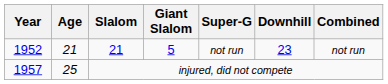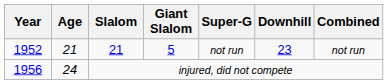 <table class=wikitable style="text-align:center">
 <tr>
 <th>  Year  </th>
 <th> Age </th>
 <th> Slalom </th>
 <th>Giant<br> Slalom </th>
 <th>Super-G</th>
 <th>Downhill</th>
 <th>Combined</th>
 </tr>
 <tr>
 <td><a href='#'>1952</a></td>
 <td><em>21</em></td>
 <td><a href='#'>21</a></td>
 <td><a href='#'>5</a></td>
 <td><small><em>not run</em></small></td>
 <td><a href='#'>23</a></td>
 <td><small><em>not run</em></small></td>
 </tr>
 <tr>
-<td><a href='#'>1957</a></td>
-<td><em>25</em></td>
+<td><a href='#'>1956</a></td>
+<td><em>24</em></td>
 <td colspan=6><small><em>injured, did not compete</em></small></td>
 </tr>
 </table>
